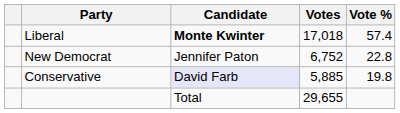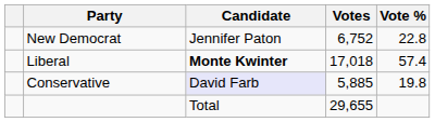 <table class="wikitable">
 <tr>
 <th></th>
 <th scope="col" width="175">Party</th>
 <th scope="col" width="150">Candidate</th>
 <th>Votes</th>
 <th>Vote %</th>
 </tr>
 <tr>
 <td>   </td>
+<td>New Democrat</td>
+<td>Jennifer Paton</td>
+<td align=right>6,752</td>
+<td align=right>22.8</td>
+</tr>
+<tr>
+<td>   </td>
 <td>Liberal</td>
 <td><strong>Monte Kwinter</strong></td>
 <td align=right>17,018</td>
 <td align=right>57.4</td>
-</tr>
-<tr>
-<td>   </td>
-<td>New Democrat</td>
-<td>Jennifer Paton</td>
-<td align=right>6,752</td>
-<td align=right>22.8</td>
 </tr>
 <tr |>
 <td>   </td>
 <td>Conservative</td>
 <td style="background: lavender;">David Farb</td>
 <td align=right>5,885</td>
 <td align=right>19.8</td>
 </tr>
 <tr>
 <td></td>
 <td></td>
 <td>Total</td>
 <td align=right>29,655</td>
 <td></td>
 </tr>
 </table>
